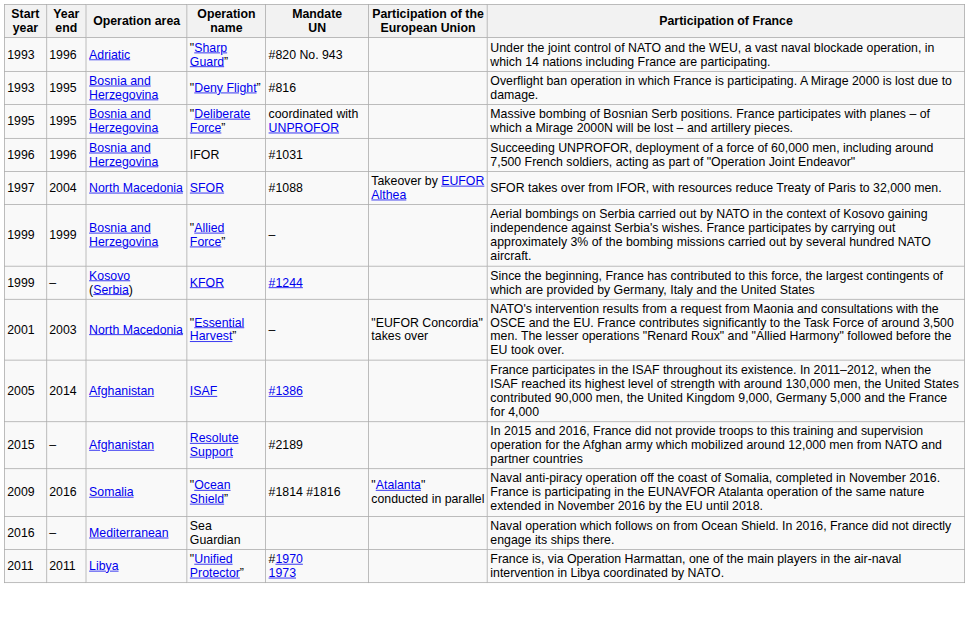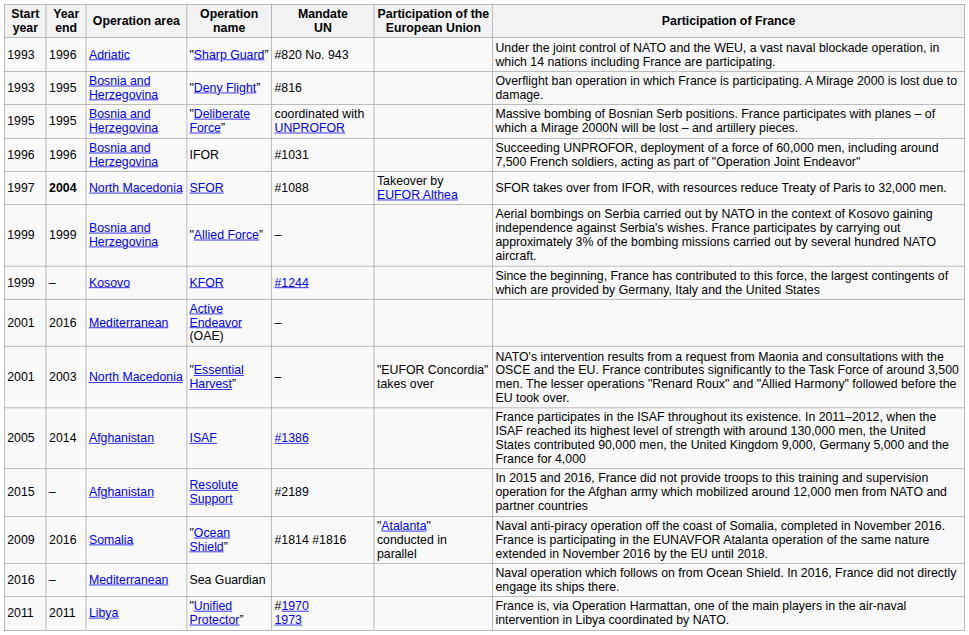 <table class="wikitable sortable">
 <tr>
 <th>Start year</th>
 <th>Year end</th>
 <th>Operation area</th>
 <th>Operation name</th>
 <th>Mandate<br>UN</th>
 <th>Participation of the European Union</th>
 <th>Participation of France</th>
 </tr>
 <tr>
 <td>1993</td>
 <td>1996</td>
 <td><a href='#'>Adriatic</a></td>
 <td>"<a href='#'>Sharp Guard</a>”</td>
 <td>#820 No. 943</td>
 <td></td>
 <td>Under the joint control of NATO and the WEU, a vast naval blockade operation, in which 14 nations including France are participating.</td>
 </tr>
 <tr>
 <td>1993</td>
 <td>1995</td>
 <td><a href='#'>Bosnia and Herzegovina</a></td>
 <td>"<a href='#'>Deny Flight</a>”</td>
 <td>#816</td>
 <td></td>
 <td>Overflight ban operation in which France is participating. A Mirage 2000 is lost due to damage.</td>
 </tr>
 <tr>
 <td>1995</td>
 <td>1995</td>
 <td><a href='#'>Bosnia and Herzegovina</a></td>
 <td>"<a href='#'>Deliberate Force</a>”</td>
 <td>coordinated with <a href='#'>UNPROFOR</a></td>
 <td></td>
 <td>Massive bombing of Bosnian Serb positions. France participates with planes – of which a Mirage 2000N will be lost – and artillery pieces.</td>
 </tr>
 <tr>
 <td>1996</td>
 <td>1996</td>
 <td><a href='#'>Bosnia and Herzegovina</a></td>
 <td>IFOR</td>
 <td>#1031</td>
 <td></td>
 <td>Succeeding UNPROFOR, deployment of a force of 60,000 men, including around 7,500 French soldiers, acting as part of "Operation Joint Endeavor"</td>
 </tr>
 <tr>
 <td>1997</td>
-<td>2004</td>
+<td><strong>2004</strong></td>
 <td><a href='#'>North Macedonia</a></td>
 <td><a href='#'>SFOR</a></td>
 <td>#1088</td>
 <td>Takeover by <a href='#'>EUFOR Althea</a></td>
 <td>SFOR takes over from IFOR, with resources reduce Treaty of Paris to 32,000 men.</td>
 </tr>
 <tr>
 <td>1999</td>
 <td>1999</td>
 <td><a href='#'>Bosnia and Herzegovina</a></td>
 <td>"<a href='#'>Allied Force</a>”</td>
 <td>–</td>
 <td></td>
 <td>Aerial bombings on Serbia carried out by NATO in the context of Kosovo gaining independence against Serbia's wishes. France participates by carrying out approximately 3% of the bombing missions carried out by several hundred NATO aircraft.</td>
 </tr>
 <tr>
 <td>1999</td>
 <td>–</td>
-<td><a href='#'>Kosovo</a><br>(<a href='#'>Serbia</a>)</td>
+<td><a href='#'>Kosovo</a></td>
 <td><a href='#'>KFOR</a></td>
 <td><a href='#'>#1244</a></td>
 <td></td>
 <td>Since the beginning, France has contributed to this force, the largest contingents of which are provided by Germany, Italy and the United States</td>
+</tr>
+<tr>
+<td>2001</td>
+<td>2016</td>
+<td><a href='#'>Mediterranean</a></td>
+<td><a href='#'>Active Endeavor</a> (OAE)</td>
+<td>–</td>
+<td></td>
+<td></td>
 </tr>
 <tr>
 <td>2001</td>
 <td>2003</td>
 <td><a href='#'>North Macedonia</a></td>
 <td>"<a href='#'>Essential Harvest</a>”</td>
 <td>–</td>
 <td>"EUFOR Concordia" takes over</td>
 <td>NATO's intervention results from a request from Maonia and consultations with the OSCE and the EU. France contributes significantly to the Task Force of around 3,500 men. The lesser operations "Renard Roux" and "Allied Harmony" followed before the EU took over.</td>
 </tr>
 <tr>
 <td>2005</td>
 <td>2014</td>
 <td><a href='#'>Afghanistan</a></td>
 <td><a href='#'>ISAF</a></td>
 <td><a href='#'>#1386</a></td>
 <td></td>
 <td>France participates in the ISAF throughout its existence. In 2011–2012, when the ISAF reached its highest level of strength with around 130,000 men, the United States contributed 90,000 men, the United Kingdom 9,000, Germany 5,000 and the France for 4,000</td>
 </tr>
 <tr>
 <td>2015</td>
 <td>–</td>
 <td><a href='#'>Afghanistan</a></td>
 <td><a href='#'>Resolute Support</a></td>
 <td>#2189</td>
 <td></td>
 <td>In 2015 and 2016, France did not provide troops to this training and supervision operation for the Afghan army which mobilized around 12,000 men from NATO and partner countries</td>
 </tr>
 <tr>
 <td>2009</td>
 <td>2016</td>
 <td><a href='#'>Somalia</a></td>
 <td>"<a href='#'>Ocean Shield</a>”</td>
 <td>#1814 #1816</td>
 <td>"<a href='#'>Atalanta</a>" conducted in parallel</td>
 <td>Naval anti-piracy operation off the coast of Somalia, completed in November 2016. France is participating in the EUNAVFOR Atalanta operation of the same nature extended in November 2016 by the EU until 2018.</td>
 </tr>
 <tr>
 <td>2016</td>
 <td>–</td>
 <td><a href='#'>Mediterranean</a></td>
 <td>Sea Guardian</td>
 <td></td>
 <td></td>
 <td>Naval operation which follows on from Ocean Shield. In 2016, France did not directly engage its ships there.</td>
 </tr>
 <tr>
 <td>2011</td>
 <td>2011</td>
 <td><a href='#'>Libya</a></td>
 <td>"<a href='#'>Unified Protector</a>”</td>
 <td>#<a href='#'>1970</a><br><a href='#'>1973</a></td>
 <td></td>
 <td>France is, via Operation Harmattan, one of the main players in the air-naval intervention in Libya coordinated by NATO.</td>
 </tr>
 </table>
